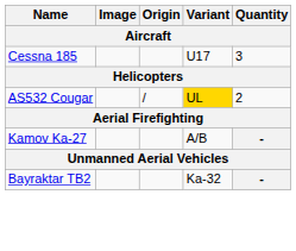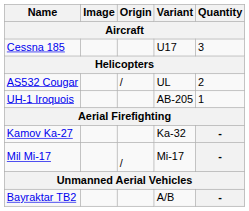 <table class="wikitable">
 <tr>
 <th>Name</th>
 <th>Image</th>
 <th>Origin</th>
 <th>Variant</th>
 <th>Quantity</th>
 </tr>
 <tr>
 <th colspan="5">Aircraft</th>
 </tr>
 <tr>
 <td><a href='#'>Cessna 185</a></td>
 <td></td>
 <td></td>
 <td>U17</td>
 <td>3</td>
 </tr>
 <tr>
 <th colspan="5">Helicopters</th>
 </tr>
 <tr>
 <td><a href='#'>AS532 Cougar</a></td>
 <td></td>
 <td> /<br></td>
-<td style="background: gold;">UL</td>
+<td>UL</td>
 <td>2</td>
+</tr>
+<tr>
+<td><a href='#'>UH-1 Iroquois</a></td>
+<td></td>
+<td></td>
+<td>AB-205</td>
+<td>1</td>
 </tr>
 <tr>
 <th colspan="5">Aerial Firefighting</th>
 </tr>
 <tr>
 <td><a href='#'>Kamov Ka-27</a></td>
 <td></td>
 <td></td>
-<td>A/B</td>
+<td>Ka-32</td>
+<th>-</th>
+</tr>
+<tr>
+<td><a href='#'>Mil Mi-17</a></td>
+<td></td>
+<td><br>/ </td>
+<td>Mi-17</td>
 <th>-</th>
 </tr>
 <tr>
 <th colspan="5">Unmanned Aerial Vehicles</th>
 </tr>
 <tr>
 <td><a href='#'>Bayraktar TB2</a></td>
 <td></td>
 <td></td>
-<td>Ka-32</td>
+<td>A/B</td>
 <th>-</th>
 </tr>
 </table>
